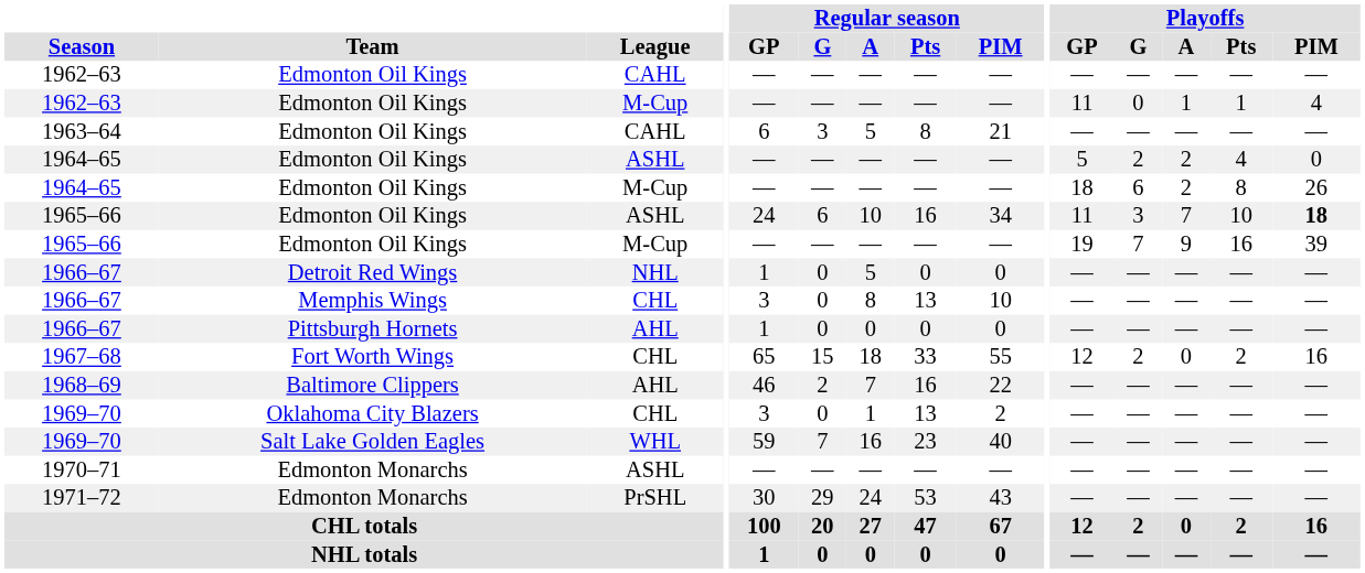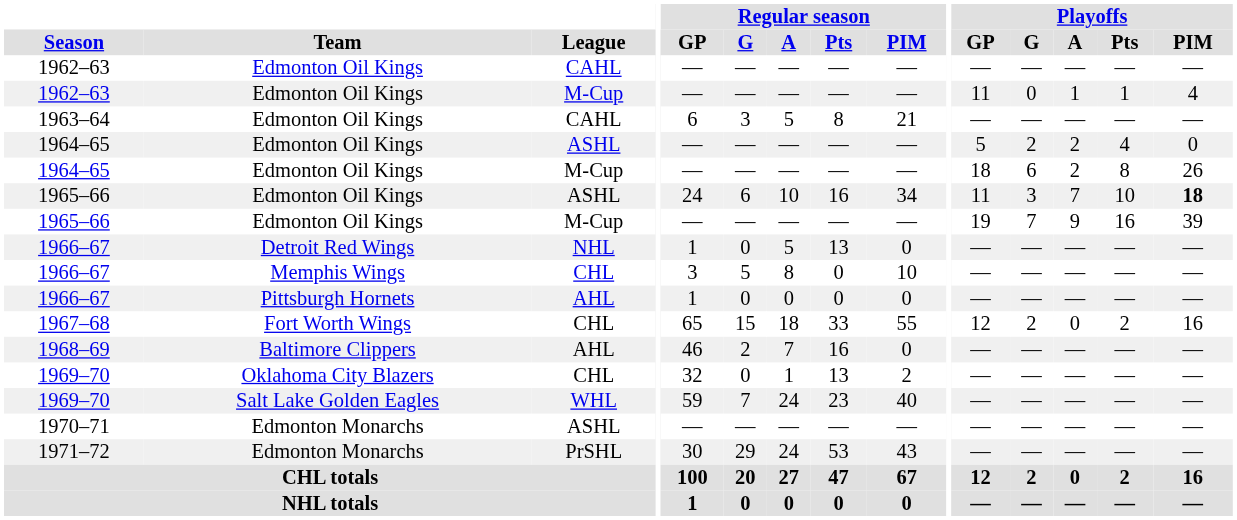 <table border="0" cellpadding="1" cellspacing="0" style="text-align:center; width:60em">
 <tr bgcolor="#e0e0e0">
 <th colspan="3" bgcolor="#ffffff"></th>
 <th rowspan="100" bgcolor="#ffffff"></th>
 <th colspan="5"><a href='#'>Regular season</a></th>
 <th rowspan="100" bgcolor="#ffffff"></th>
 <th colspan="5"><a href='#'>Playoffs</a></th>
 </tr>
 <tr bgcolor="#e0e0e0">
 <th><a href='#'>Season</a></th>
 <th>Team</th>
 <th>League</th>
 <th>GP</th>
 <th><a href='#'>G</a></th>
 <th><a href='#'>A</a></th>
 <th><a href='#'>Pts</a></th>
 <th><a href='#'>PIM</a></th>
 <th>GP</th>
 <th>G</th>
 <th>A</th>
 <th>Pts</th>
 <th>PIM</th>
 </tr>
 <tr>
 <td>1962–63</td>
 <td><a href='#'>Edmonton Oil Kings</a></td>
 <td><a href='#'>CAHL</a></td>
 <td>—</td>
 <td>—</td>
 <td>—</td>
 <td>—</td>
 <td>—</td>
 <td>—</td>
 <td>—</td>
 <td>—</td>
 <td>—</td>
 <td>—</td>
 </tr>
 <tr bgcolor="#f0f0f0">
 <td><a href='#'>1962–63</a></td>
 <td>Edmonton Oil Kings</td>
 <td><a href='#'>M-Cup</a></td>
 <td>—</td>
 <td>—</td>
 <td>—</td>
 <td>—</td>
 <td>—</td>
 <td>11</td>
 <td>0</td>
 <td>1</td>
 <td>1</td>
 <td>4</td>
 </tr>
 <tr>
 <td>1963–64</td>
 <td>Edmonton Oil Kings</td>
 <td>CAHL</td>
 <td>6</td>
 <td>3</td>
 <td>5</td>
 <td>8</td>
 <td>21</td>
 <td>—</td>
 <td>—</td>
 <td>—</td>
 <td>—</td>
 <td>—</td>
 </tr>
 <tr bgcolor="#f0f0f0">
 <td>1964–65</td>
 <td>Edmonton Oil Kings</td>
 <td><a href='#'>ASHL</a></td>
 <td>—</td>
 <td>—</td>
 <td>—</td>
 <td>—</td>
 <td>—</td>
 <td>5</td>
 <td>2</td>
 <td>2</td>
 <td>4</td>
 <td>0</td>
 </tr>
 <tr>
 <td><a href='#'>1964–65</a></td>
 <td>Edmonton Oil Kings</td>
 <td>M-Cup</td>
 <td>—</td>
 <td>—</td>
 <td>—</td>
 <td>—</td>
 <td>—</td>
 <td>18</td>
 <td>6</td>
 <td>2</td>
 <td>8</td>
 <td>26</td>
 </tr>
 <tr bgcolor="#f0f0f0">
 <td>1965–66</td>
 <td>Edmonton Oil Kings</td>
 <td>ASHL</td>
 <td>24</td>
 <td>6</td>
 <td>10</td>
 <td>16</td>
 <td>34</td>
 <td>11</td>
 <td>3</td>
 <td>7</td>
 <td>10</td>
 <td><strong>18</strong></td>
 </tr>
 <tr>
 <td><a href='#'>1965–66</a></td>
 <td>Edmonton Oil Kings</td>
 <td>M-Cup</td>
 <td>—</td>
 <td>—</td>
 <td>—</td>
 <td>—</td>
 <td>—</td>
 <td>19</td>
 <td>7</td>
 <td>9</td>
 <td>16</td>
 <td>39</td>
 </tr>
 <tr bgcolor="#f0f0f0">
 <td><a href='#'>1966–67</a></td>
 <td><a href='#'>Detroit Red Wings</a></td>
 <td><a href='#'>NHL</a></td>
 <td>1</td>
 <td>0</td>
 <td>5</td>
-<td>0</td>
+<td>13</td>
 <td>0</td>
 <td>—</td>
 <td>—</td>
 <td>—</td>
 <td>—</td>
 <td>—</td>
 </tr>
 <tr>
 <td><a href='#'>1966–67</a></td>
 <td><a href='#'>Memphis Wings</a></td>
 <td><a href='#'>CHL</a></td>
 <td>3</td>
+<td>5</td>
+<td>8</td>
 <td>0</td>
-<td>8</td>
-<td>13</td>
 <td>10</td>
 <td>—</td>
 <td>—</td>
 <td>—</td>
 <td>—</td>
 <td>—</td>
 </tr>
 <tr bgcolor="#f0f0f0">
 <td><a href='#'>1966–67</a></td>
 <td><a href='#'>Pittsburgh Hornets</a></td>
 <td><a href='#'>AHL</a></td>
 <td>1</td>
 <td>0</td>
 <td>0</td>
 <td>0</td>
 <td>0</td>
 <td>—</td>
 <td>—</td>
 <td>—</td>
 <td>—</td>
 <td>—</td>
 </tr>
 <tr>
 <td><a href='#'>1967–68</a></td>
 <td><a href='#'>Fort Worth Wings</a></td>
 <td>CHL</td>
 <td>65</td>
 <td>15</td>
 <td>18</td>
 <td>33</td>
 <td>55</td>
 <td>12</td>
 <td>2</td>
 <td>0</td>
 <td>2</td>
 <td>16</td>
 </tr>
 <tr bgcolor="#f0f0f0">
 <td><a href='#'>1968–69</a></td>
 <td><a href='#'>Baltimore Clippers</a></td>
 <td>AHL</td>
 <td>46</td>
 <td>2</td>
 <td>7</td>
 <td>16</td>
-<td>22</td>
+<td>0</td>
 <td>—</td>
 <td>—</td>
 <td>—</td>
 <td>—</td>
 <td>—</td>
 </tr>
 <tr>
 <td><a href='#'>1969–70</a></td>
 <td><a href='#'>Oklahoma City Blazers</a></td>
 <td>CHL</td>
-<td>3</td>
+<td>32</td>
 <td>0</td>
 <td>1</td>
 <td>13</td>
 <td>2</td>
 <td>—</td>
 <td>—</td>
 <td>—</td>
 <td>—</td>
 <td>—</td>
 </tr>
 <tr bgcolor="#f0f0f0">
 <td><a href='#'>1969–70</a></td>
 <td><a href='#'>Salt Lake Golden Eagles</a></td>
 <td><a href='#'>WHL</a></td>
 <td>59</td>
 <td>7</td>
-<td>16</td>
+<td>24</td>
 <td>23</td>
 <td>40</td>
 <td>—</td>
 <td>—</td>
 <td>—</td>
 <td>—</td>
 <td>—</td>
 </tr>
 <tr>
 <td>1970–71</td>
 <td>Edmonton Monarchs</td>
 <td>ASHL</td>
 <td>—</td>
 <td>—</td>
 <td>—</td>
 <td>—</td>
 <td>—</td>
 <td>—</td>
 <td>—</td>
 <td>—</td>
 <td>—</td>
 <td>—</td>
 </tr>
 <tr bgcolor="#f0f0f0">
 <td>1971–72</td>
 <td>Edmonton Monarchs</td>
 <td>PrSHL</td>
 <td>30</td>
 <td>29</td>
 <td>24</td>
 <td>53</td>
 <td>43</td>
 <td>—</td>
 <td>—</td>
 <td>—</td>
 <td>—</td>
 <td>—</td>
 </tr>
 <tr bgcolor="#e0e0e0">
 <th colspan="3">CHL totals</th>
 <th>100</th>
 <th>20</th>
 <th>27</th>
 <th>47</th>
 <th>67</th>
 <th>12</th>
 <th>2</th>
 <th>0</th>
 <th>2</th>
 <th>16</th>
 </tr>
 <tr bgcolor="#e0e0e0">
 <th colspan="3">NHL totals</th>
 <th>1</th>
 <th>0</th>
 <th>0</th>
 <th>0</th>
 <th>0</th>
 <th>—</th>
 <th>—</th>
 <th>—</th>
 <th>—</th>
 <th>—</th>
 </tr>
 </table>
